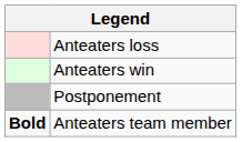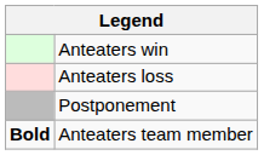 <table class="wikitable" style="font-size:90%">
 <tr>
 <th colspan="2">Legend</th>
 </tr>
 <tr>
+<td bgcolor="#ddffdd"> </td>
+<td>Anteaters win</td>
+</tr>
+<tr>
 <td bgcolor="#ffdddd"> </td>
 <td>Anteaters loss</td>
-</tr>
-<tr>
-<td bgcolor="#ddffdd"> </td>
-<td>Anteaters win</td>
 </tr>
 <tr>
 <td bgcolor="#bbbbbb"> </td>
 <td>Postponement</td>
 </tr>
 <tr>
 <td><strong>Bold</strong></td>
 <td>Anteaters team member</td>
 </tr>
 </table>
